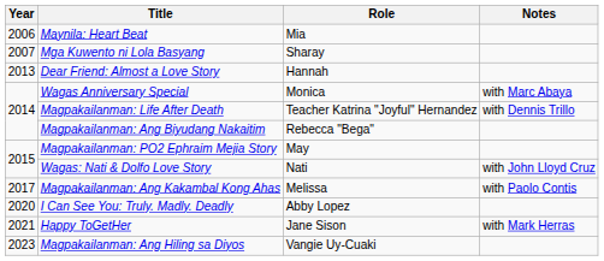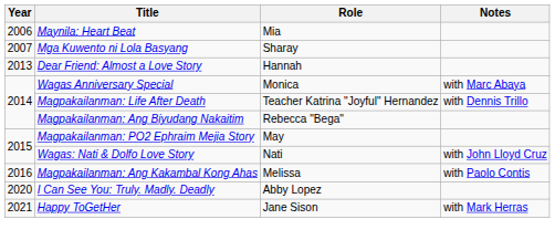 <table class="wikitable">
 <tr>
 <th>Year</th>
 <th>Title</th>
 <th>Role</th>
 <th>Notes</th>
 </tr>
 <tr>
 <td>2006</td>
 <td><a href='#'><em>Maynila: Heart Beat</em></a></td>
 <td>Mia</td>
 <td></td>
 </tr>
 <tr>
 <td>2007</td>
 <td><em><a href='#'>Mga Kuwento ni Lola Basyang</a></em></td>
 <td>Sharay</td>
 <td></td>
 </tr>
 <tr>
 <td>2013</td>
 <td><em><a href='#'>Dear Friend: Almost a Love Story</a></em></td>
 <td>Hannah</td>
 <td></td>
 </tr>
 <tr>
 <td rowspan="3">2014</td>
 <td><em><a href='#'>Wagas Anniversary Special</a></em></td>
 <td>Monica</td>
 <td>with <a href='#'>Marc Abaya</a></td>
 </tr>
 <tr>
 <td><em><a href='#'>Magpakailanman: Life After Death</a></em></td>
 <td>Teacher Katrina "Joyful" Hernandez</td>
 <td>with <a href='#'>Dennis Trillo</a></td>
 </tr>
 <tr>
 <td><em><a href='#'>Magpakailanman: Ang Biyudang Nakaitim</a></em></td>
 <td>Rebecca "Bega"</td>
 <td></td>
 </tr>
 <tr>
 <td rowspan="2">2015</td>
 <td><em><a href='#'>Magpakailanman: PO2 Ephraim Mejia Story</a></em></td>
 <td>May</td>
 <td></td>
 </tr>
 <tr>
 <td><em><a href='#'>Wagas: Nati & Dolfo Love Story</a></em></td>
 <td>Nati</td>
 <td>with <a href='#'>John Lloyd Cruz</a></td>
 </tr>
 <tr>
-<td>2017</td>
+<td>2016</td>
 <td><em><a href='#'>Magpakailanman: Ang Kakambal Kong Ahas</a></em></td>
 <td>Melissa</td>
 <td>with <a href='#'>Paolo Contis</a></td>
 </tr>
 <tr>
 <td>2020</td>
 <td><em><a href='#'>I Can See You: Truly. Madly. Deadly</a></em></td>
 <td>Abby Lopez</td>
 <td></td>
 </tr>
 <tr>
 <td>2021</td>
 <td><em><a href='#'>Happy ToGetHer</a></em></td>
 <td>Jane Sison</td>
 <td>with <a href='#'>Mark Herras</a></td>
 </tr>
-<tr>
-<td>2023</td>
-<td><em><a href='#'>Magpakailanman: Ang Hiling sa Diyos</a></em></td>
-<td>Vangie Uy-Cuaki</td>
-<td></td>
-</tr>
 </table>
